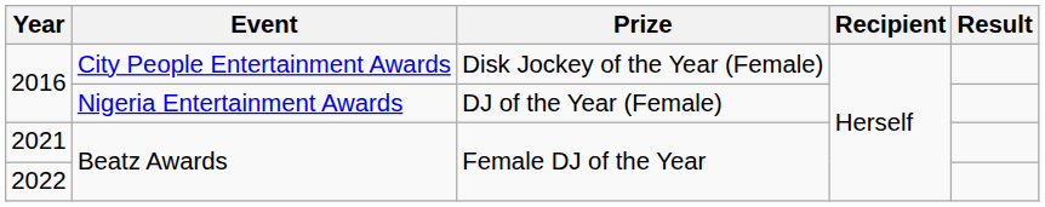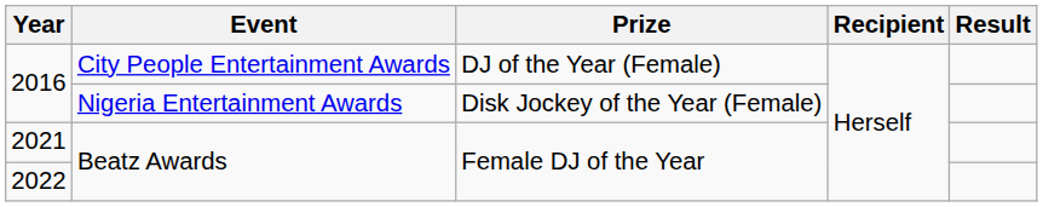 <table class ="wikitable">
 <tr>
 <th>Year</th>
 <th>Event</th>
 <th>Prize</th>
 <th>Recipient</th>
 <th>Result</th>
 </tr>
 <tr>
 <td rowspan="2">2016</td>
 <td><a href='#'>City People Entertainment Awards</a></td>
-<td>Disk Jockey of the Year (Female)</td>
+<td>DJ of the Year (Female)</td>
 <td rowspan="4">Herself</td>
 <td></td>
 </tr>
 <tr>
 <td><a href='#'>Nigeria Entertainment Awards</a></td>
-<td>DJ of the Year (Female)</td>
+<td>Disk Jockey of the Year (Female)</td>
 <td></td>
 </tr>
 <tr>
 <td>2021</td>
 <td rowspan="2">Beatz Awards</td>
 <td rowspan="2">Female DJ of the Year</td>
 <td></td>
 </tr>
 <tr>
 <td>2022</td>
 <td></td>
 </tr>
 </table>
